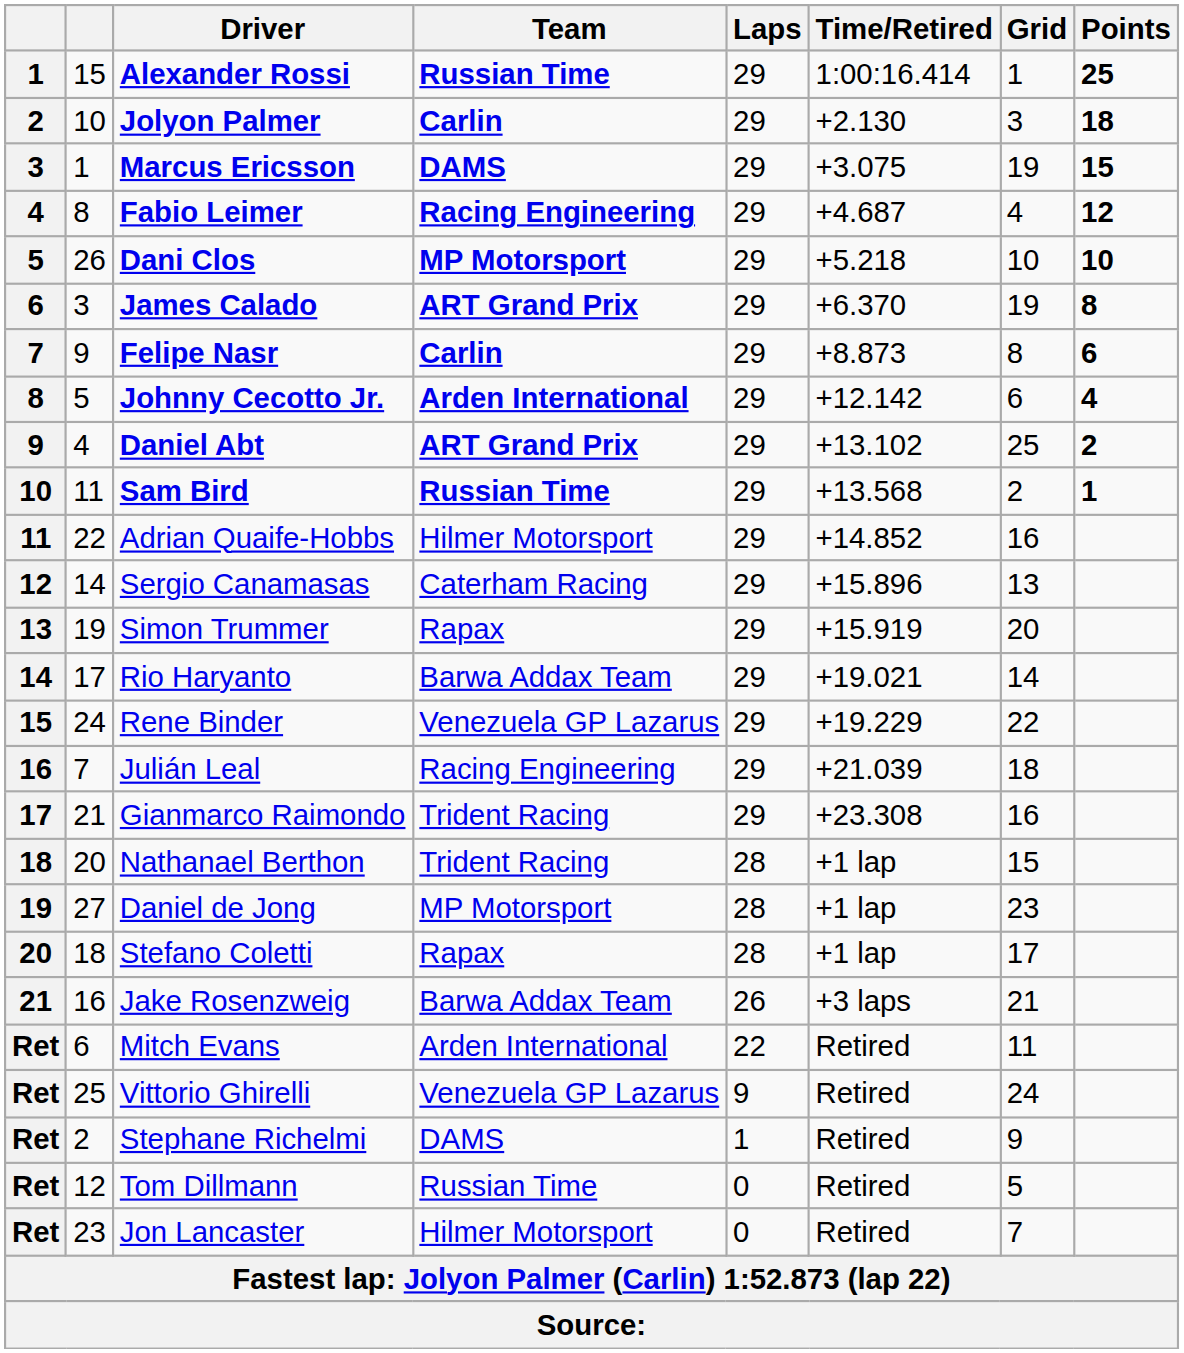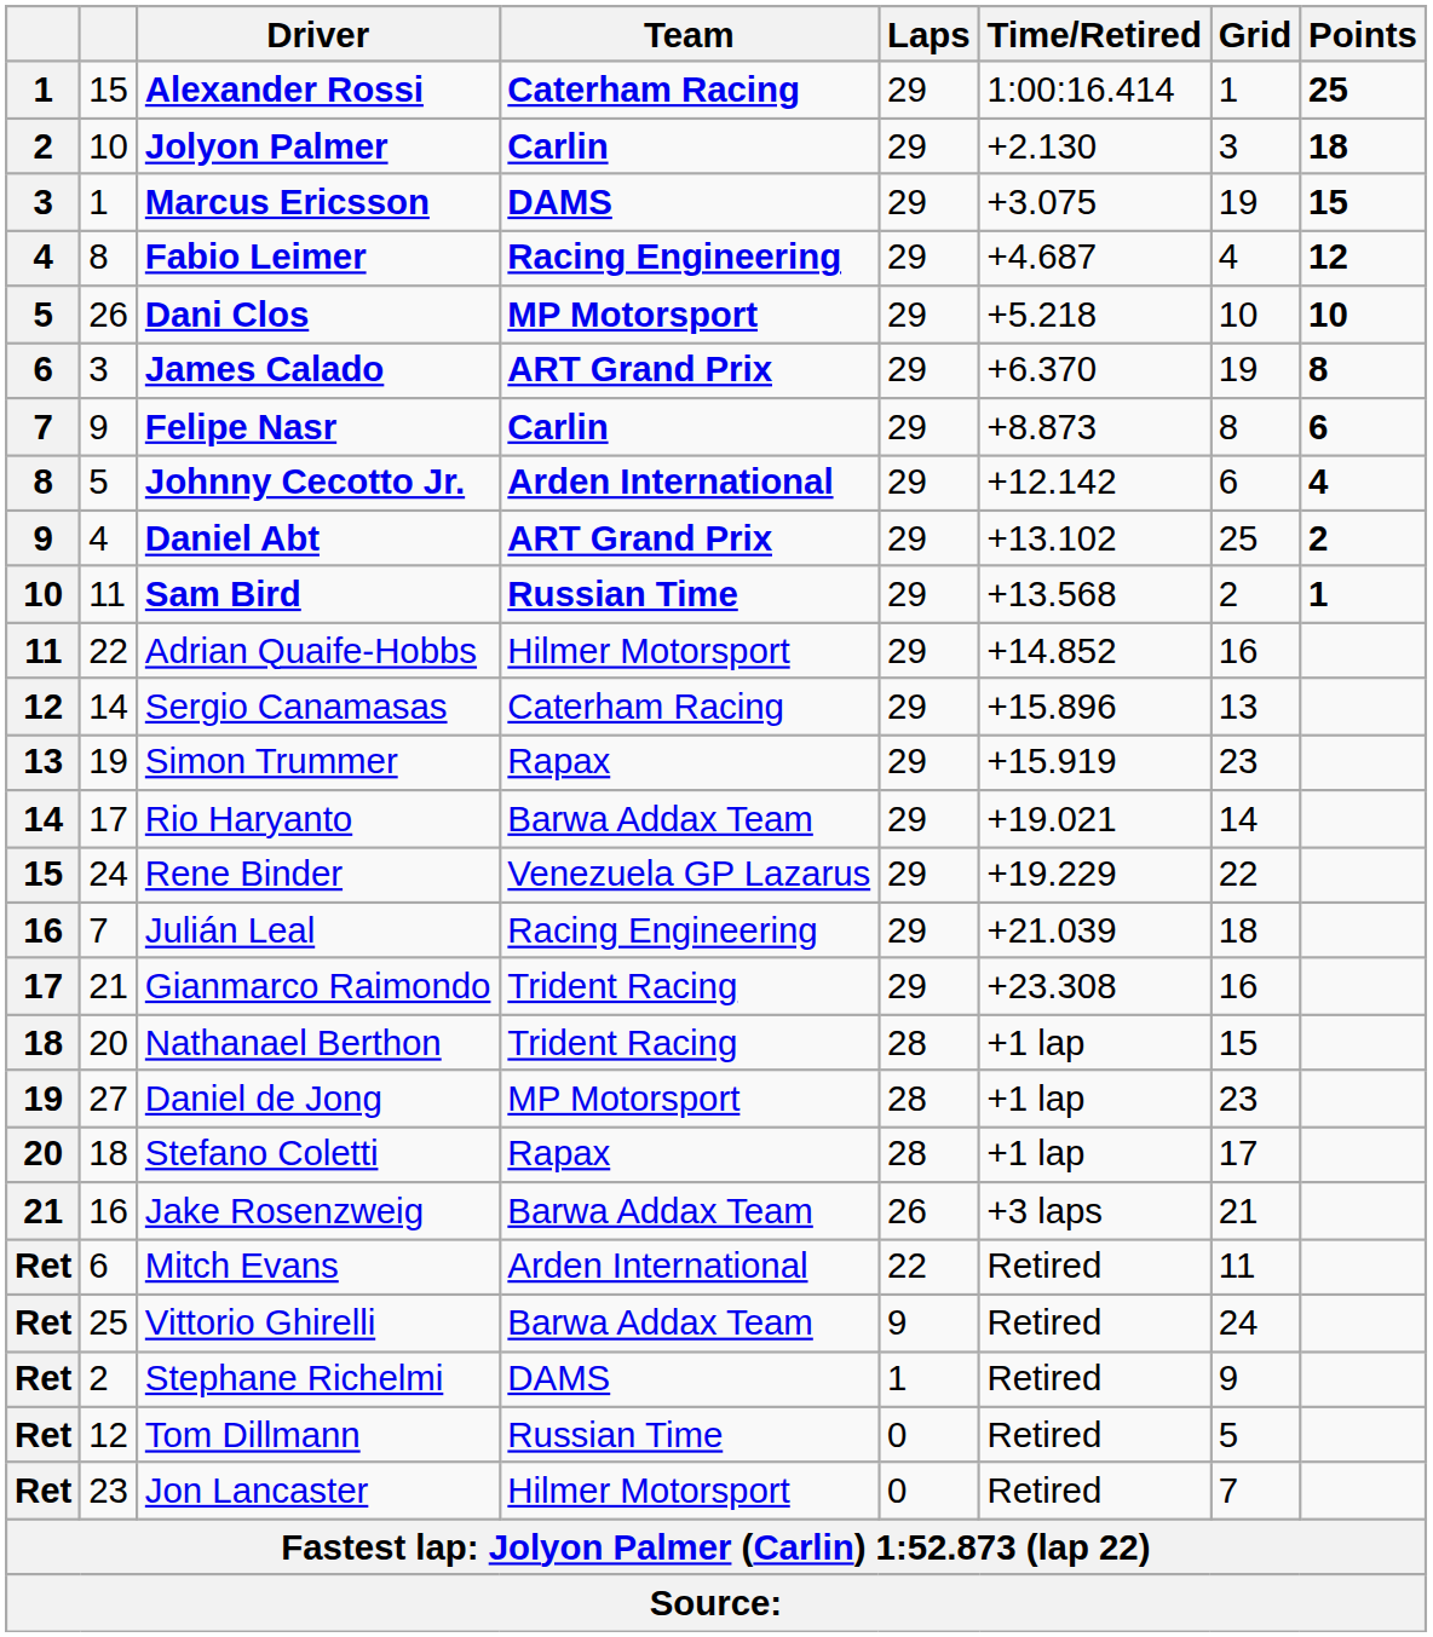 <table class="wikitable" style="font-size:85%">
 <tr>
 <th></th>
 <th></th>
 <th>Driver</th>
 <th>Team</th>
 <th>Laps</th>
 <th>Time/Retired</th>
 <th>Grid</th>
 <th>Points</th>
 </tr>
 <tr>
 <th>1</th>
 <td>15</td>
 <td> <strong><a href='#'>Alexander Rossi</a></strong></td>
-<td><strong><a href='#'>Russian Time</a></strong></td>
+<td><strong><a href='#'>Caterham Racing</a></strong></td>
 <td>29</td>
 <td>1:00:16.414</td>
 <td>1</td>
 <td><strong>25</strong></td>
 </tr>
 <tr>
 <th>2</th>
 <td>10</td>
 <td> <strong><a href='#'>Jolyon Palmer</a></strong></td>
 <td><strong><a href='#'>Carlin</a></strong></td>
 <td>29</td>
 <td>+2.130</td>
 <td>3</td>
 <td><strong>18</strong></td>
 </tr>
 <tr>
 <th>3</th>
 <td>1</td>
 <td> <strong><a href='#'>Marcus Ericsson</a></strong></td>
 <td><strong><a href='#'>DAMS</a></strong></td>
 <td>29</td>
 <td>+3.075</td>
 <td>19</td>
 <td><strong>15</strong></td>
 </tr>
 <tr>
 <th>4</th>
 <td>8</td>
 <td> <strong><a href='#'>Fabio Leimer</a></strong></td>
 <td><strong><a href='#'>Racing Engineering</a></strong></td>
 <td>29</td>
 <td>+4.687</td>
 <td>4</td>
 <td><strong>12</strong></td>
 </tr>
 <tr>
 <th>5</th>
 <td>26</td>
 <td> <strong><a href='#'>Dani Clos</a></strong></td>
 <td><strong><a href='#'>MP Motorsport</a></strong></td>
 <td>29</td>
 <td>+5.218</td>
 <td>10</td>
 <td><strong>10</strong></td>
 </tr>
 <tr>
 <th>6</th>
 <td>3</td>
 <td> <strong><a href='#'>James Calado</a></strong></td>
 <td><strong><a href='#'>ART Grand Prix</a></strong></td>
 <td>29</td>
 <td>+6.370</td>
 <td>19</td>
 <td><strong>8</strong></td>
 </tr>
 <tr>
 <th>7</th>
 <td>9</td>
 <td> <strong><a href='#'>Felipe Nasr</a></strong></td>
 <td><strong><a href='#'>Carlin</a></strong></td>
 <td>29</td>
 <td>+8.873</td>
 <td>8</td>
 <td><strong>6</strong></td>
 </tr>
 <tr>
 <th>8</th>
 <td>5</td>
 <td> <strong><a href='#'>Johnny Cecotto Jr.</a></strong></td>
 <td><strong><a href='#'>Arden International</a></strong></td>
 <td>29</td>
 <td>+12.142</td>
 <td>6</td>
 <td><strong>4</strong></td>
 </tr>
 <tr>
 <th>9</th>
 <td>4</td>
 <td> <strong><a href='#'>Daniel Abt</a></strong></td>
 <td><strong><a href='#'>ART Grand Prix</a></strong></td>
 <td>29</td>
 <td>+13.102</td>
 <td>25</td>
 <td><strong>2</strong></td>
 </tr>
 <tr>
 <th>10</th>
 <td>11</td>
 <td> <strong><a href='#'>Sam Bird</a></strong></td>
 <td><strong><a href='#'>Russian Time</a></strong></td>
 <td>29</td>
 <td>+13.568</td>
 <td>2</td>
 <td><strong>1</strong></td>
 </tr>
 <tr>
 <th>11</th>
 <td>22</td>
 <td> <a href='#'>Adrian Quaife-Hobbs</a></td>
 <td><a href='#'>Hilmer Motorsport</a></td>
 <td>29</td>
 <td>+14.852</td>
 <td>16</td>
 <td></td>
 </tr>
 <tr>
 <th>12</th>
 <td>14</td>
 <td> <a href='#'>Sergio Canamasas</a></td>
 <td><a href='#'>Caterham Racing</a></td>
 <td>29</td>
 <td>+15.896</td>
 <td>13</td>
 <td></td>
 </tr>
 <tr>
 <th>13</th>
 <td>19</td>
 <td> <a href='#'>Simon Trummer</a></td>
 <td><a href='#'>Rapax</a></td>
 <td>29</td>
 <td>+15.919</td>
-<td>20</td>
+<td>23</td>
 <td></td>
 </tr>
 <tr>
 <th>14</th>
 <td>17</td>
 <td> <a href='#'>Rio Haryanto</a></td>
 <td><a href='#'>Barwa Addax Team</a></td>
 <td>29</td>
 <td>+19.021</td>
 <td>14</td>
 <td></td>
 </tr>
 <tr>
 <th>15</th>
 <td>24</td>
 <td> <a href='#'>Rene Binder</a></td>
 <td><a href='#'>Venezuela GP Lazarus</a></td>
 <td>29</td>
 <td>+19.229</td>
 <td>22</td>
 <td></td>
 </tr>
 <tr>
 <th>16</th>
 <td>7</td>
 <td> <a href='#'>Julián Leal</a></td>
 <td><a href='#'>Racing Engineering</a></td>
 <td>29</td>
 <td>+21.039</td>
 <td>18</td>
 <td></td>
 </tr>
 <tr>
 <th>17</th>
 <td>21</td>
 <td> <a href='#'>Gianmarco Raimondo</a></td>
 <td><a href='#'>Trident Racing</a></td>
 <td>29</td>
 <td>+23.308</td>
 <td>16</td>
 <td></td>
 </tr>
 <tr>
 <th>18</th>
 <td>20</td>
 <td> <a href='#'>Nathanael Berthon</a></td>
 <td><a href='#'>Trident Racing</a></td>
 <td>28</td>
 <td>+1 lap</td>
 <td>15</td>
 <td></td>
 </tr>
 <tr>
 <th>19</th>
 <td>27</td>
 <td> <a href='#'>Daniel de Jong</a></td>
 <td><a href='#'>MP Motorsport</a></td>
 <td>28</td>
 <td>+1 lap</td>
 <td>23</td>
 <td></td>
 </tr>
 <tr>
 <th>20</th>
 <td>18</td>
 <td> <a href='#'>Stefano Coletti</a></td>
 <td><a href='#'>Rapax</a></td>
 <td>28</td>
 <td>+1 lap</td>
 <td>17</td>
 <td></td>
 </tr>
 <tr>
 <th>21</th>
 <td>16</td>
 <td> <a href='#'>Jake Rosenzweig</a></td>
 <td><a href='#'>Barwa Addax Team</a></td>
 <td>26</td>
 <td>+3 laps</td>
 <td>21</td>
 <td></td>
 </tr>
 <tr>
 <th>Ret</th>
 <td>6</td>
 <td> <a href='#'>Mitch Evans</a></td>
 <td><a href='#'>Arden International</a></td>
 <td>22</td>
 <td>Retired</td>
 <td>11</td>
 <td></td>
 </tr>
 <tr>
 <th>Ret</th>
 <td>25</td>
 <td> <a href='#'>Vittorio Ghirelli</a></td>
-<td><a href='#'>Venezuela GP Lazarus</a></td>
+<td><a href='#'>Barwa Addax Team</a></td>
 <td>9</td>
 <td>Retired</td>
 <td>24</td>
 <td></td>
 </tr>
 <tr>
 <th>Ret</th>
 <td>2</td>
 <td> <a href='#'>Stephane Richelmi</a></td>
 <td><a href='#'>DAMS</a></td>
 <td>1</td>
 <td>Retired</td>
 <td>9</td>
 <td></td>
 </tr>
 <tr>
 <th>Ret</th>
 <td>12</td>
 <td> <a href='#'>Tom Dillmann</a></td>
 <td><a href='#'>Russian Time</a></td>
 <td>0</td>
 <td>Retired</td>
 <td>5</td>
 <td></td>
 </tr>
 <tr>
 <th>Ret</th>
 <td>23</td>
 <td> <a href='#'>Jon Lancaster</a></td>
 <td><a href='#'>Hilmer Motorsport</a></td>
 <td>0</td>
 <td>Retired</td>
 <td>7</td>
 <td></td>
 </tr>
 <tr>
 <th colspan=8>Fastest lap: <a href='#'>Jolyon Palmer</a> (<a href='#'>Carlin</a>) 1:52.873 (lap 22)</th>
 </tr>
 <tr>
 <th colspan="8">Source:</th>
 </tr>
 </table>
